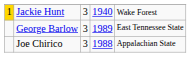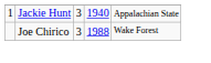 <table class="wikitable">
 <tr>
 </tr>
 <tr>
-<td style="background: gold;">1</td>
+<td>1</td>
 <td><a href='#'>Jackie Hunt</a></td>
 <td>3</td>
 <td><a href='#'>1940</a></td>
-<td style="font-size:80%;">Wake Forest</td>
-</tr>
-<tr>
-<td></td>
-<td><a href='#'>George Barlow</a></td>
-<td>3</td>
-<td><a href='#'>1989</a></td>
-<td style="font-size:80%;">East Tennessee State</td>
+<td style="font-size:80%;">Appalachian State</td>
 </tr>
 <tr>
 <td></td>
 <td>Joe Chirico</td>
 <td>3</td>
 <td><a href='#'>1988</a></td>
-<td style="font-size:80%;">Appalachian State</td>
+<td style="font-size:80%;">Wake Forest</td>
 </tr>
 </table>
